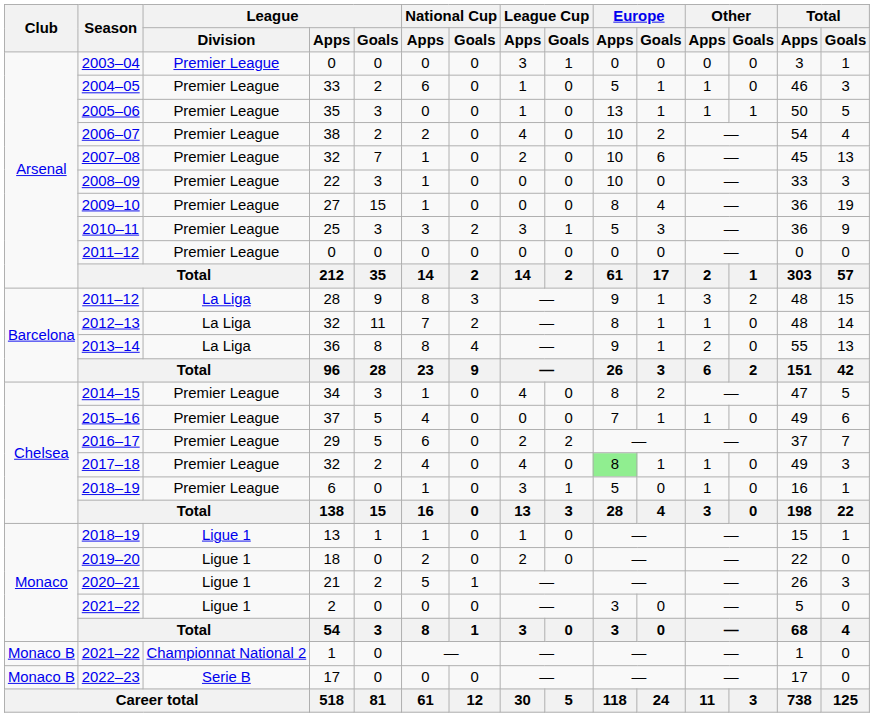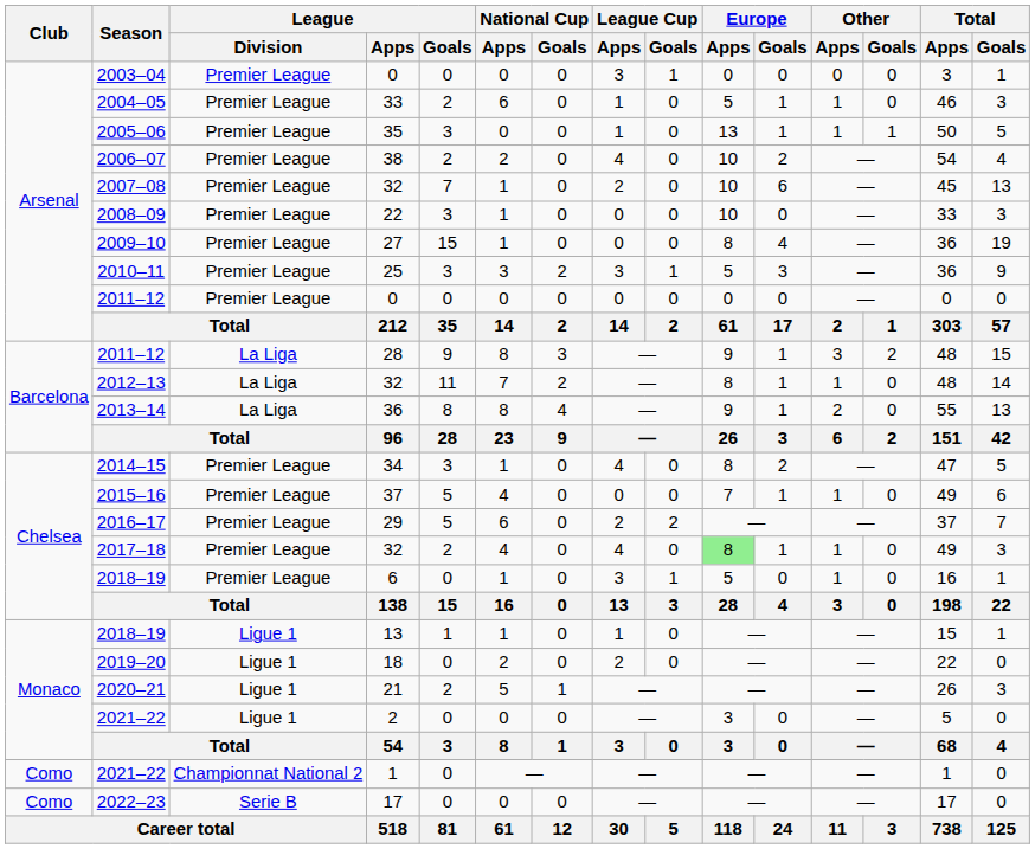 <table class="wikitable" style="text-align:center">
 <tr>
 <th rowspan="2">Club</th>
 <th rowspan="2">Season</th>
 <th colspan="3">League</th>
 <th colspan="2">National Cup</th>
 <th colspan="2">League Cup</th>
 <th colspan="2"><a href='#'>Europe</a></th>
 <th colspan="2">Other</th>
 <th colspan="2">Total</th>
 </tr>
 <tr>
 <th>Division</th>
 <th>Apps</th>
 <th>Goals</th>
 <th>Apps</th>
 <th>Goals</th>
 <th>Apps</th>
 <th>Goals</th>
 <th>Apps</th>
 <th>Goals</th>
 <th>Apps</th>
 <th>Goals</th>
 <th>Apps</th>
 <th>Goals</th>
 </tr>
 <tr>
 <td rowspan="10"><a href='#'>Arsenal</a></td>
 <td><a href='#'>2003–04</a></td>
 <td><a href='#'>Premier League</a></td>
 <td>0</td>
 <td>0</td>
 <td>0</td>
 <td>0</td>
 <td>3</td>
 <td>1</td>
 <td>0</td>
 <td>0</td>
 <td>0</td>
 <td>0</td>
 <td>3</td>
 <td>1</td>
 </tr>
 <tr>
 <td><a href='#'>2004–05</a></td>
 <td>Premier League</td>
 <td>33</td>
 <td>2</td>
 <td>6</td>
 <td>0</td>
 <td>1</td>
 <td>0</td>
 <td>5</td>
 <td>1</td>
 <td>1</td>
 <td>0</td>
 <td>46</td>
 <td>3</td>
 </tr>
 <tr>
 <td><a href='#'>2005–06</a></td>
 <td>Premier League</td>
 <td>35</td>
 <td>3</td>
 <td>0</td>
 <td>0</td>
 <td>1</td>
 <td>0</td>
 <td>13</td>
 <td>1</td>
 <td>1</td>
 <td>1</td>
 <td>50</td>
 <td>5</td>
 </tr>
 <tr>
 <td><a href='#'>2006–07</a></td>
 <td>Premier League</td>
 <td>38</td>
 <td>2</td>
 <td>2</td>
 <td>0</td>
 <td>4</td>
 <td>0</td>
 <td>10</td>
 <td>2</td>
 <td colspan="2">—</td>
 <td>54</td>
 <td>4</td>
 </tr>
 <tr>
 <td><a href='#'>2007–08</a></td>
 <td>Premier League</td>
 <td>32</td>
 <td>7</td>
 <td>1</td>
 <td>0</td>
 <td>2</td>
 <td>0</td>
 <td>10</td>
 <td>6</td>
 <td colspan="2">—</td>
 <td>45</td>
 <td>13</td>
 </tr>
 <tr>
 <td><a href='#'>2008–09</a></td>
 <td>Premier League</td>
 <td>22</td>
 <td>3</td>
 <td>1</td>
 <td>0</td>
 <td>0</td>
 <td>0</td>
 <td>10</td>
 <td>0</td>
 <td colspan="2">—</td>
 <td>33</td>
 <td>3</td>
 </tr>
 <tr>
 <td><a href='#'>2009–10</a></td>
 <td>Premier League</td>
 <td>27</td>
 <td>15</td>
 <td>1</td>
 <td>0</td>
 <td>0</td>
 <td>0</td>
 <td>8</td>
 <td>4</td>
 <td colspan="2">—</td>
 <td>36</td>
 <td>19</td>
 </tr>
 <tr>
 <td><a href='#'>2010–11</a></td>
 <td>Premier League</td>
 <td>25</td>
 <td>3</td>
 <td>3</td>
 <td>2</td>
 <td>3</td>
 <td>1</td>
 <td>5</td>
 <td>3</td>
 <td colspan="2">—</td>
 <td>36</td>
 <td>9</td>
 </tr>
 <tr>
 <td><a href='#'>2011–12</a></td>
 <td>Premier League</td>
 <td>0</td>
 <td>0</td>
 <td>0</td>
 <td>0</td>
 <td>0</td>
 <td>0</td>
 <td>0</td>
 <td>0</td>
 <td colspan="2">—</td>
 <td>0</td>
 <td>0</td>
 </tr>
 <tr>
 <th colspan="2">Total</th>
 <th>212</th>
 <th>35</th>
 <th>14</th>
 <th>2</th>
 <th>14</th>
 <th>2</th>
 <th>61</th>
 <th>17</th>
 <th>2</th>
 <th>1</th>
 <th>303</th>
 <th>57</th>
 </tr>
 <tr>
 <td rowspan="4"><a href='#'>Barcelona</a></td>
 <td><a href='#'>2011–12</a></td>
 <td><a href='#'>La Liga</a></td>
 <td>28</td>
 <td>9</td>
 <td>8</td>
 <td>3</td>
 <td colspan="2">—</td>
 <td>9</td>
 <td>1</td>
 <td>3</td>
 <td>2</td>
 <td>48</td>
 <td>15</td>
 </tr>
 <tr>
 <td><a href='#'>2012–13</a></td>
 <td>La Liga</td>
 <td>32</td>
 <td>11</td>
 <td>7</td>
 <td>2</td>
 <td colspan="2">—</td>
 <td>8</td>
 <td>1</td>
 <td>1</td>
 <td>0</td>
 <td>48</td>
 <td>14</td>
 </tr>
 <tr>
 <td><a href='#'>2013–14</a></td>
 <td>La Liga</td>
 <td>36</td>
 <td>8</td>
 <td>8</td>
 <td>4</td>
 <td colspan="2">—</td>
 <td>9</td>
 <td>1</td>
 <td>2</td>
 <td>0</td>
 <td>55</td>
 <td>13</td>
 </tr>
 <tr>
 <th colspan="2">Total</th>
 <th>96</th>
 <th>28</th>
 <th>23</th>
 <th>9</th>
 <th colspan="2">—</th>
 <th>26</th>
 <th>3</th>
 <th>6</th>
 <th>2</th>
 <th>151</th>
 <th>42</th>
 </tr>
 <tr>
 <td rowspan="6"><a href='#'>Chelsea</a></td>
 <td><a href='#'>2014–15</a></td>
 <td>Premier League</td>
 <td>34</td>
 <td>3</td>
 <td>1</td>
 <td>0</td>
 <td>4</td>
 <td>0</td>
 <td>8</td>
 <td>2</td>
 <td colspan="2">—</td>
 <td>47</td>
 <td>5</td>
 </tr>
 <tr>
 <td><a href='#'>2015–16</a></td>
 <td>Premier League</td>
 <td>37</td>
 <td>5</td>
 <td>4</td>
 <td>0</td>
 <td>0</td>
 <td>0</td>
 <td>7</td>
 <td>1</td>
 <td>1</td>
 <td>0</td>
 <td>49</td>
 <td>6</td>
 </tr>
 <tr>
 <td><a href='#'>2016–17</a></td>
 <td>Premier League</td>
 <td>29</td>
 <td>5</td>
 <td>6</td>
 <td>0</td>
 <td>2</td>
 <td>2</td>
 <td colspan="2">—</td>
 <td colspan="2">—</td>
 <td>37</td>
 <td>7</td>
 </tr>
 <tr>
 <td><a href='#'>2017–18</a></td>
 <td>Premier League</td>
 <td>32</td>
 <td>2</td>
 <td>4</td>
 <td>0</td>
 <td>4</td>
 <td>0</td>
 <td style="background: lightgreen;">8</td>
 <td>1</td>
 <td>1</td>
 <td>0</td>
 <td>49</td>
 <td>3</td>
 </tr>
 <tr>
 <td><a href='#'>2018–19</a></td>
 <td>Premier League</td>
 <td>6</td>
 <td>0</td>
 <td>1</td>
 <td>0</td>
 <td>3</td>
 <td>1</td>
 <td>5</td>
 <td>0</td>
 <td>1</td>
 <td>0</td>
 <td>16</td>
 <td>1</td>
 </tr>
 <tr>
 <th colspan="2">Total</th>
 <th>138</th>
 <th>15</th>
 <th>16</th>
 <th>0</th>
 <th>13</th>
 <th>3</th>
 <th>28</th>
 <th>4</th>
 <th>3</th>
 <th>0</th>
 <th>198</th>
 <th>22</th>
 </tr>
 <tr>
 <td rowspan="5"><a href='#'>Monaco</a></td>
 <td><a href='#'>2018–19</a></td>
 <td><a href='#'>Ligue 1</a></td>
 <td>13</td>
 <td>1</td>
 <td>1</td>
 <td>0</td>
 <td>1</td>
 <td>0</td>
 <td colspan="2">—</td>
 <td colspan="2">—</td>
 <td>15</td>
 <td>1</td>
 </tr>
 <tr>
 <td><a href='#'>2019–20</a></td>
 <td>Ligue 1</td>
 <td>18</td>
 <td>0</td>
 <td>2</td>
 <td>0</td>
 <td>2</td>
 <td>0</td>
 <td colspan="2">—</td>
 <td colspan="2">—</td>
 <td>22</td>
 <td>0</td>
 </tr>
 <tr>
 <td><a href='#'>2020–21</a></td>
 <td>Ligue 1</td>
 <td>21</td>
 <td>2</td>
 <td>5</td>
 <td>1</td>
 <td colspan="2">—</td>
 <td colspan="2">—</td>
 <td colspan="2">—</td>
 <td>26</td>
 <td>3</td>
 </tr>
 <tr>
 <td><a href='#'>2021–22</a></td>
 <td>Ligue 1</td>
 <td>2</td>
 <td>0</td>
 <td>0</td>
 <td>0</td>
 <td colspan="2">—</td>
 <td>3</td>
 <td>0</td>
 <td colspan="2">—</td>
 <td>5</td>
 <td>0</td>
 </tr>
 <tr>
 <th colspan="2">Total</th>
 <th>54</th>
 <th>3</th>
 <th>8</th>
 <th>1</th>
 <th>3</th>
 <th>0</th>
 <th>3</th>
 <th>0</th>
 <th colspan="2">—</th>
 <th>68</th>
 <th>4</th>
 </tr>
 <tr>
-<td><a href='#'>Monaco B</a></td>
+<td><a href='#'>Como</a></td>
 <td><a href='#'>2021–22</a></td>
 <td><a href='#'>Championnat National 2</a></td>
 <td>1</td>
 <td>0</td>
 <td colspan="2">—</td>
 <td colspan="2">—</td>
 <td colspan="2">—</td>
 <td colspan="2">—</td>
 <td>1</td>
 <td>0</td>
 </tr>
 <tr>
-<td><a href='#'>Monaco B</a></td>
+<td><a href='#'>Como</a></td>
 <td><a href='#'>2022–23</a></td>
 <td><a href='#'>Serie B</a></td>
 <td>17</td>
 <td>0</td>
 <td>0</td>
 <td>0</td>
 <td colspan="2">—</td>
 <td colspan="2">—</td>
 <td colspan="2">—</td>
 <td>17</td>
 <td>0</td>
 </tr>
 <tr>
 <th colspan="3">Career total</th>
 <th>518</th>
 <th>81</th>
 <th>61</th>
 <th>12</th>
 <th>30</th>
 <th>5</th>
 <th>118</th>
 <th>24</th>
 <th>11</th>
 <th>3</th>
 <th>738</th>
 <th>125</th>
 </tr>
 </table>
